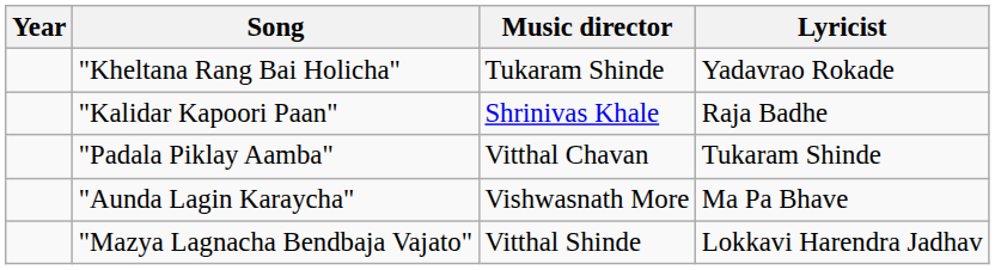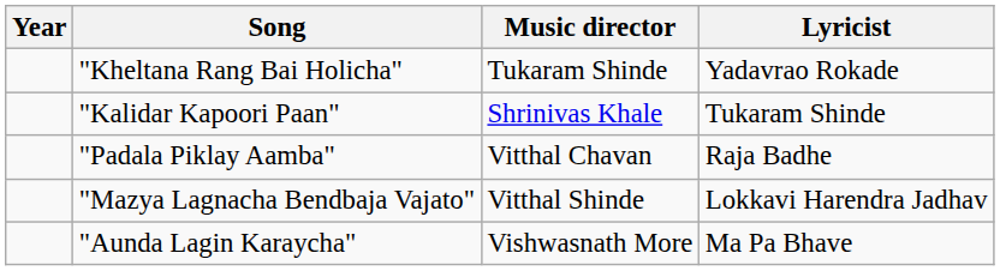 <table class="wikitable sortable">
 <tr>
 <th>Year</th>
 <th>Song</th>
 <th>Music director</th>
 <th>Lyricist</th>
 </tr>
 <tr>
 <td></td>
 <td>"Kheltana Rang Bai Holicha"</td>
 <td>Tukaram Shinde</td>
 <td>Yadavrao Rokade</td>
 </tr>
 <tr>
 <td></td>
 <td>"Kalidar Kapoori Paan"</td>
 <td><a href='#'>Shrinivas Khale</a></td>
-<td>Raja Badhe</td>
+<td>Tukaram Shinde</td>
 </tr>
 <tr>
 <td></td>
 <td>"Padala Piklay Aamba"</td>
 <td>Vitthal Chavan</td>
-<td>Tukaram Shinde</td>
+<td>Raja Badhe</td>
+</tr>
+<tr>
+<td></td>
+<td>"Mazya Lagnacha Bendbaja Vajato"</td>
+<td>Vitthal Shinde</td>
+<td>Lokkavi Harendra Jadhav</td>
 </tr>
 <tr>
 <td></td>
 <td>"Aunda Lagin Karaycha"</td>
 <td>Vishwasnath More</td>
 <td>Ma Pa Bhave</td>
 </tr>
-<tr>
-<td></td>
-<td>"Mazya Lagnacha Bendbaja Vajato"</td>
-<td>Vitthal Shinde</td>
-<td>Lokkavi Harendra Jadhav</td>
-</tr>
 </table>
